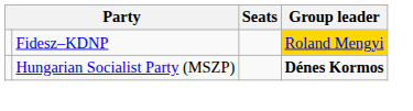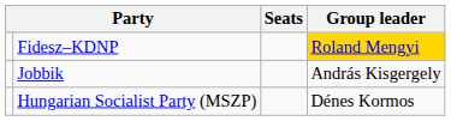 <table class="wikitable">
 <tr>
 <th colspan=2>Party</th>
 <th>Seats</th>
 <th>Group leader</th>
 </tr>
 <tr>
 <td bgcolor=></td>
 <td><a href='#'>Fidesz–KDNP</a></td>
 <td style="text-align:center"></td>
 <td style="background: gold;"><a href='#'>Roland Mengyi</a></td>
 </tr>
 <tr>
 <td bgcolor=></td>
+<td><a href='#'>Jobbik</a></td>
+<td style="text-align:center"></td>
+<td>András Kisgergely</td>
+</tr>
+<tr>
+<td bgcolor=></td>
 <td><a href='#'>Hungarian Socialist Party</a> (MSZP)</td>
 <td style="text-align:center"></td>
-<td><strong>Dénes Kormos</strong></td>
+<td>Dénes Kormos</td>
 </tr>
 </table>
